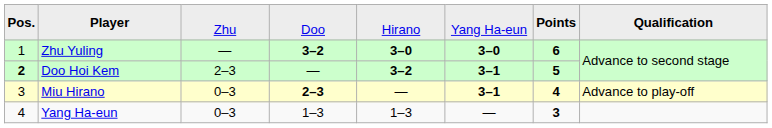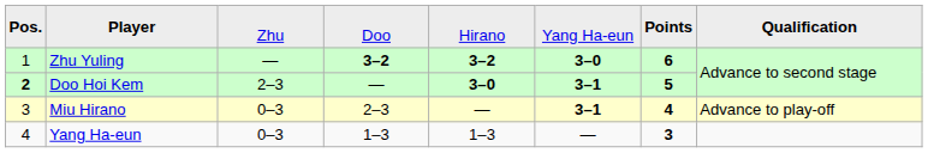 <table class="wikitable" style="font-size:90%">
 <tr style="text-align:center;">
 <td style="background-color:#ededed;" width="20"><strong>Pos.</strong></td>
 <td style="background-color:#ededed;" width="150"><strong>Player</strong></td>
 <td style="background-color:#ededed;" width="90"><br><a href='#'>Zhu</a></td>
 <td style="background-color:#ededed;" width="90"><br><a href='#'>Doo</a></td>
 <td style="background-color:#ededed;" width="90"><br><a href='#'>Hirano</a></td>
 <td style="background-color:#ededed;" width="90"><br><a href='#'>Yang Ha-eun</a></td>
 <td style="background-color:#ededed;" width="40"><strong>Points</strong></td>
 <td style="background-color:#ededed;" width="200"><strong>Qualification</strong></td>
 </tr>
 <tr style="text-align:center;" bgcolor=ccffcc>
 <td>1</td>
 <td style="text-align:left;"> <a href='#'>Zhu Yuling</a></td>
 <td>—</td>
 <td><strong>3–2</strong></td>
-<td><strong>3–0</strong></td>
+<td><strong>3–2</strong></td>
 <td><strong>3–0</strong></td>
 <td><strong>6</strong></td>
 <td rowspan=2 style="text-align:left;">Advance to second stage</td>
 </tr>
 <tr style="text-align:center;" bgcolor=ccffcc>
 <td><strong>2</strong></td>
 <td style="text-align:left;"> <a href='#'>Doo Hoi Kem</a></td>
 <td>2–3</td>
 <td>—</td>
-<td><strong>3–2</strong></td>
+<td><strong>3–0</strong></td>
 <td><strong>3–1</strong></td>
 <td><strong>5</strong></td>
 </tr>
 <tr style="text-align:center;" bgcolor=ffffcc>
 <td>3</td>
 <td style="text-align:left;"> <a href='#'>Miu Hirano</a></td>
 <td>0–3</td>
-<td><strong>2–3</strong></td>
+<td>2–3</td>
 <td>—</td>
 <td><strong>3–1</strong></td>
 <td><strong>4</strong></td>
 <td style="text-align:left;">Advance to play-off</td>
 </tr>
 <tr style="text-align:center;">
 <td>4</td>
 <td style="text-align:left;"> <a href='#'>Yang Ha-eun</a></td>
 <td>0–3</td>
 <td>1–3</td>
 <td>1–3</td>
 <td>—</td>
 <td><strong>3</strong></td>
 <td></td>
 </tr>
 </table>
